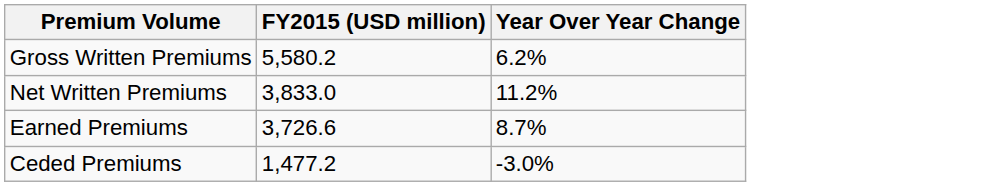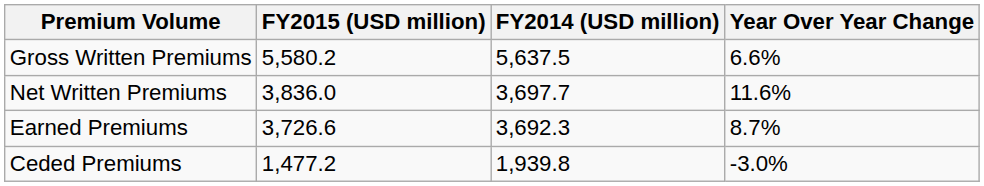 <table class="wikitable">
 <tr>
 <th>Premium Volume</th>
 <th>FY2015 (USD million)</th>
+<th>FY2014 (USD million)</th>
 <th>Year Over Year Change</th>
 </tr>
 <tr>
 <td>Gross Written Premiums</td>
 <td>5,580.2</td>
-<td>6.2%</td>
+<td>5,637.5</td>
+<td>6.6%</td>
 </tr>
 <tr>
 <td>Net Written Premiums</td>
-<td>3,833.0</td>
-<td>11.2%</td>
+<td>3,836.0</td>
+<td>3,697.7</td>
+<td>11.6%</td>
 </tr>
 <tr>
 <td>Earned Premiums</td>
 <td>3,726.6</td>
+<td>3,692.3</td>
 <td>8.7%</td>
 </tr>
 <tr>
 <td>Ceded Premiums</td>
 <td>1,477.2</td>
+<td>1,939.8</td>
 <td>-3.0%</td>
 </tr>
 </table>
